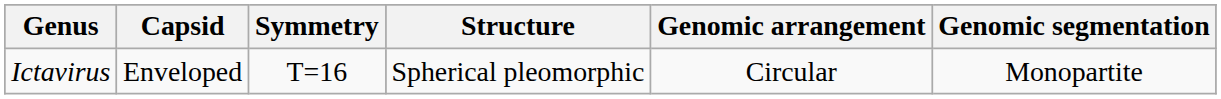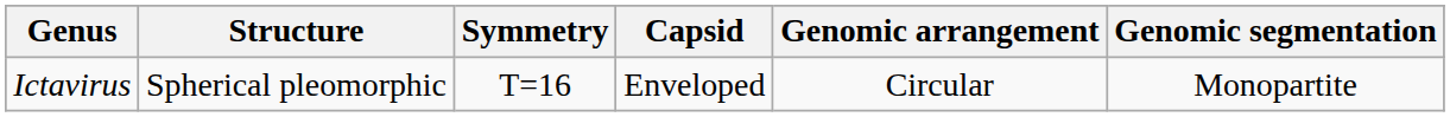 <table class="wikitable sortable" style="text-align:center">
 <tr>
 <th>Genus</th>
+<th>Structure</th>
+<th>Symmetry</th>
 <th>Capsid</th>
-<th>Symmetry</th>
-<th>Structure</th>
 <th>Genomic arrangement</th>
 <th>Genomic segmentation</th>
 </tr>
 <tr>
 <td><em>Ictavirus</em></td>
+<td>Spherical pleomorphic</td>
+<td>T=16</td>
 <td>Enveloped</td>
-<td>T=16</td>
-<td>Spherical pleomorphic</td>
 <td>Circular</td>
 <td>Monopartite</td>
 </tr>
 </table>
